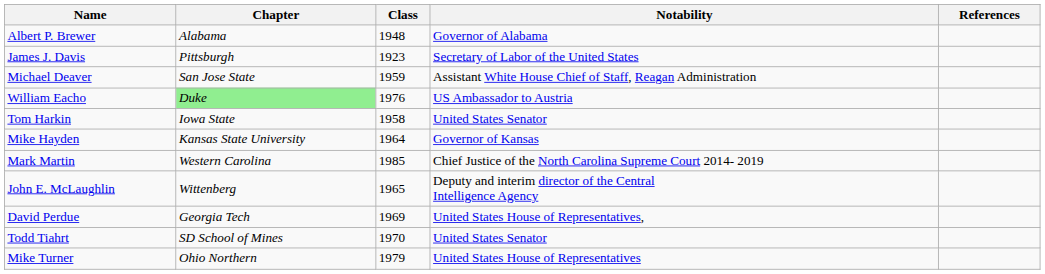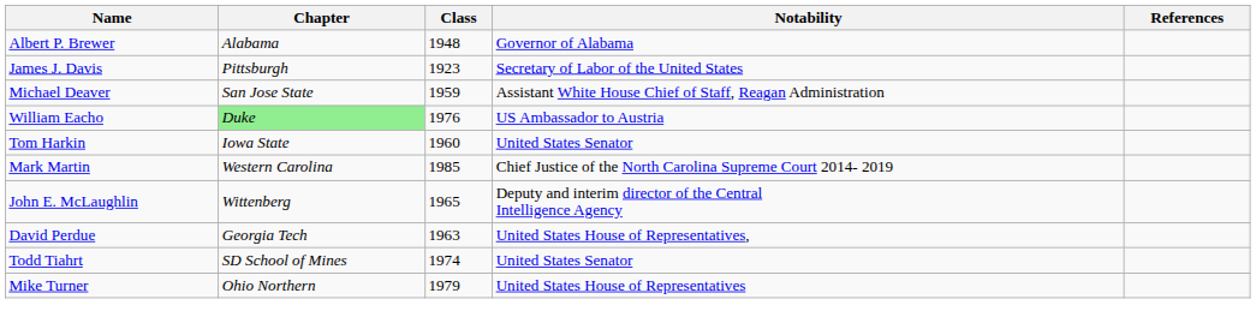 <table class="wikitable sortable" style="width:100%;">
 <tr>
 <th>Name</th>
 <th>Chapter</th>
 <th>Class</th>
 <th>Notability</th>
 <th>References</th>
 </tr>
 <tr>
 <td><a href='#'>Albert P. Brewer</a></td>
 <td><em>Alabama</em></td>
 <td>1948</td>
 <td><a href='#'>Governor of Alabama</a></td>
 <td></td>
 </tr>
 <tr>
 <td><a href='#'>James J. Davis</a></td>
 <td><em>Pittsburgh</em></td>
 <td>1923</td>
 <td><a href='#'>Secretary of Labor of the United States</a></td>
 <td></td>
 </tr>
 <tr>
 <td><a href='#'>Michael Deaver</a></td>
 <td><em>San Jose State</em></td>
 <td>1959</td>
 <td>Assistant <a href='#'>White House Chief of Staff</a>, <a href='#'>Reagan</a> Administration</td>
 <td></td>
 </tr>
 <tr>
 <td><a href='#'>William Eacho</a></td>
 <td style="background: lightgreen;"><em>Duke</em></td>
 <td>1976</td>
 <td><a href='#'>US Ambassador to Austria</a></td>
 <td></td>
 </tr>
 <tr>
 <td><a href='#'>Tom Harkin</a></td>
 <td><em>Iowa State</em></td>
-<td>1958</td>
+<td>1960</td>
 <td><a href='#'>United States Senator</a></td>
-<td></td>
-</tr>
-<tr>
-<td><a href='#'>Mike Hayden</a></td>
-<td><em>Kansas State University</em></td>
-<td>1964</td>
-<td><a href='#'>Governor of Kansas</a></td>
 <td></td>
 </tr>
 <tr>
 <td><a href='#'>Mark Martin</a></td>
 <td><em>Western Carolina</em></td>
 <td>1985</td>
 <td>Chief Justice of the <a href='#'>North Carolina Supreme Court</a> 2014- 2019</td>
 <td></td>
 </tr>
 <tr>
 <td><a href='#'>John E. McLaughlin</a></td>
 <td><em>Wittenberg</em></td>
 <td>1965</td>
 <td>Deputy and interim <a href='#'>director of the Central</a><br><a href='#'>Intelligence Agency</a></td>
 <td></td>
 </tr>
 <tr>
 <td><a href='#'>David Perdue</a></td>
 <td><em>Georgia Tech</em></td>
-<td>1969</td>
+<td>1963</td>
 <td><a href='#'>United States House of Representatives</a>,</td>
 <td></td>
 </tr>
 <tr>
 <td><a href='#'>Todd Tiahrt</a></td>
 <td><em>SD School of Mines</em></td>
-<td>1970</td>
+<td>1974</td>
 <td><a href='#'>United States Senator</a></td>
 <td></td>
 </tr>
 <tr>
 <td><a href='#'>Mike Turner</a></td>
 <td><em>Ohio Northern</em></td>
 <td>1979</td>
 <td><a href='#'>United States House of Representatives</a></td>
 <td></td>
 </tr>
 </table>
